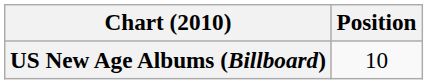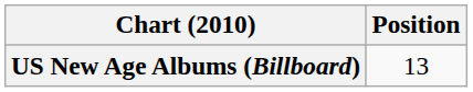 <table class="wikitable plainrowheaders" style="text-align:center">
 <tr>
 <th scope="col">Chart (2010)</th>
 <th scope="col">Position</th>
 </tr>
 <tr>
 <th scope="row">US New Age Albums (<em>Billboard</em>)</th>
-<td>10</td>
+<td>13</td>
 </tr>
 </table>
